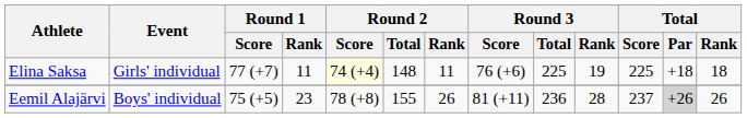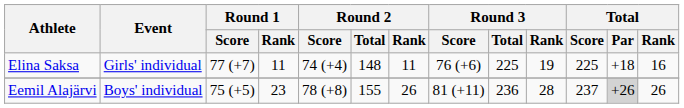 <table class="wikitable" style="font-size:90%">
 <tr>
 <th rowspan="2">Athlete</th>
 <th rowspan="2">Event</th>
 <th colspan="2">Round 1</th>
 <th colspan="3">Round 2</th>
 <th colspan="3">Round 3</th>
 <th colspan="3">Total</th>
 </tr>
 <tr style="font-size:95%">
 <th>Score</th>
 <th>Rank</th>
 <th>Score</th>
 <th>Total</th>
 <th>Rank</th>
 <th>Score</th>
 <th>Total</th>
 <th>Rank</th>
 <th>Score</th>
 <th>Par</th>
 <th>Rank</th>
 </tr>
 <tr align=center>
 <td align=left><a href='#'>Elina Saksa</a></td>
 <td align=left><a href='#'>Girls' individual</a></td>
 <td>77 (+7)</td>
 <td>11</td>
-<td style="background: lightyellow;">74 (+4)</td>
+<td>74 (+4)</td>
 <td>148</td>
 <td>11</td>
 <td>76 (+6)</td>
 <td>225</td>
 <td>19</td>
 <td>225</td>
 <td>+18</td>
-<td>18</td>
+<td>16</td>
 </tr>
 <tr>
 </tr>
 <tr align=center>
 <td align=left><a href='#'>Eemil Alajärvi</a></td>
 <td align=left><a href='#'>Boys' individual</a></td>
 <td>75 (+5)</td>
 <td>23</td>
 <td>78 (+8)</td>
 <td>155</td>
 <td>26</td>
 <td>81 (+11)</td>
 <td>236</td>
 <td>28</td>
 <td>237</td>
 <td style="background: lightgrey;">+26</td>
 <td>26</td>
 </tr>
 </table>
